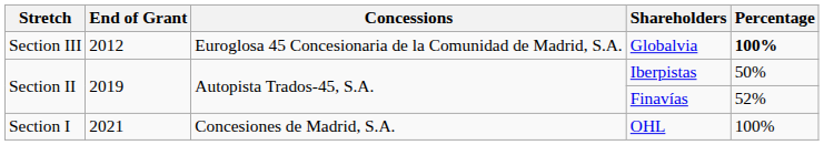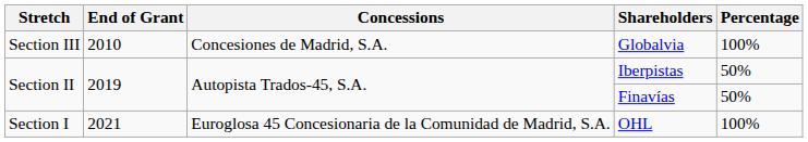 <table class="wikitable">
 <tr>
 <th>Stretch</th>
 <th>End of Grant</th>
 <th>Concessions</th>
 <th>Shareholders</th>
 <th>Percentage</th>
 </tr>
 <tr>
 <td>Section III</td>
-<td>2012</td>
-<td>Euroglosa 45 Concesionaria de la Comunidad de Madrid, S.A.</td>
+<td>2010</td>
+<td>Concesiones de Madrid, S.A.</td>
 <td><a href='#'>Globalvia</a></td>
-<td><strong>100%</strong></td>
+<td>100%</td>
 </tr>
 <tr>
 <td rowspan="2">Section II</td>
 <td rowspan="2">2019</td>
 <td rowspan="2">Autopista Trados-45, S.A.</td>
 <td><a href='#'>Iberpistas</a></td>
 <td>50%</td>
 </tr>
 <tr>
 <td><a href='#'>Finavías</a></td>
-<td>52%</td>
+<td>50%</td>
 </tr>
 <tr>
 <td>Section I</td>
 <td>2021</td>
-<td>Concesiones de Madrid, S.A.</td>
+<td>Euroglosa 45 Concesionaria de la Comunidad de Madrid, S.A.</td>
 <td><a href='#'>OHL</a></td>
 <td>100%</td>
 </tr>
 </table>
